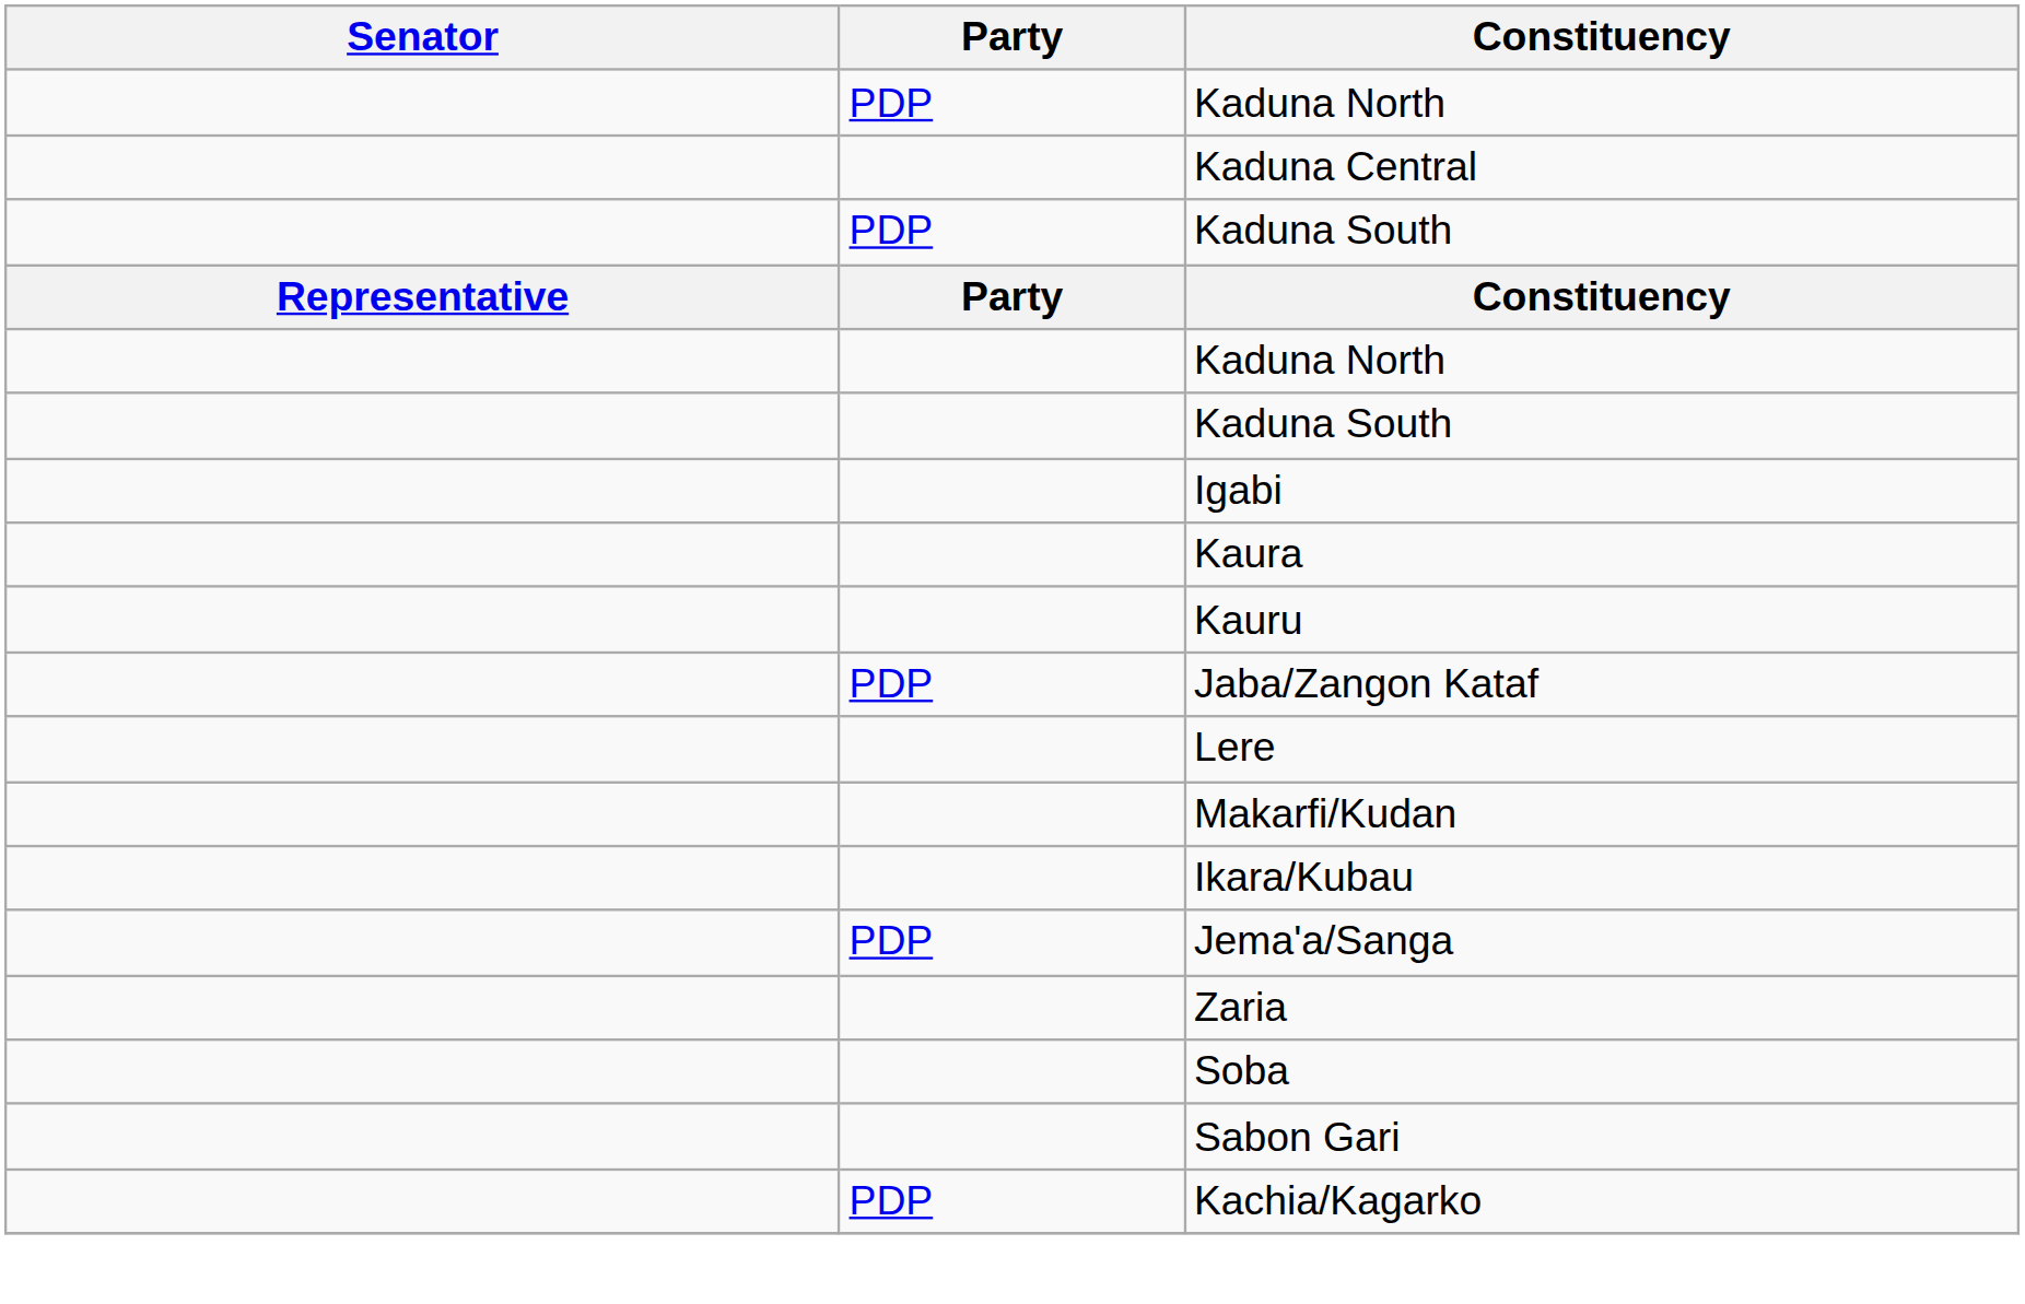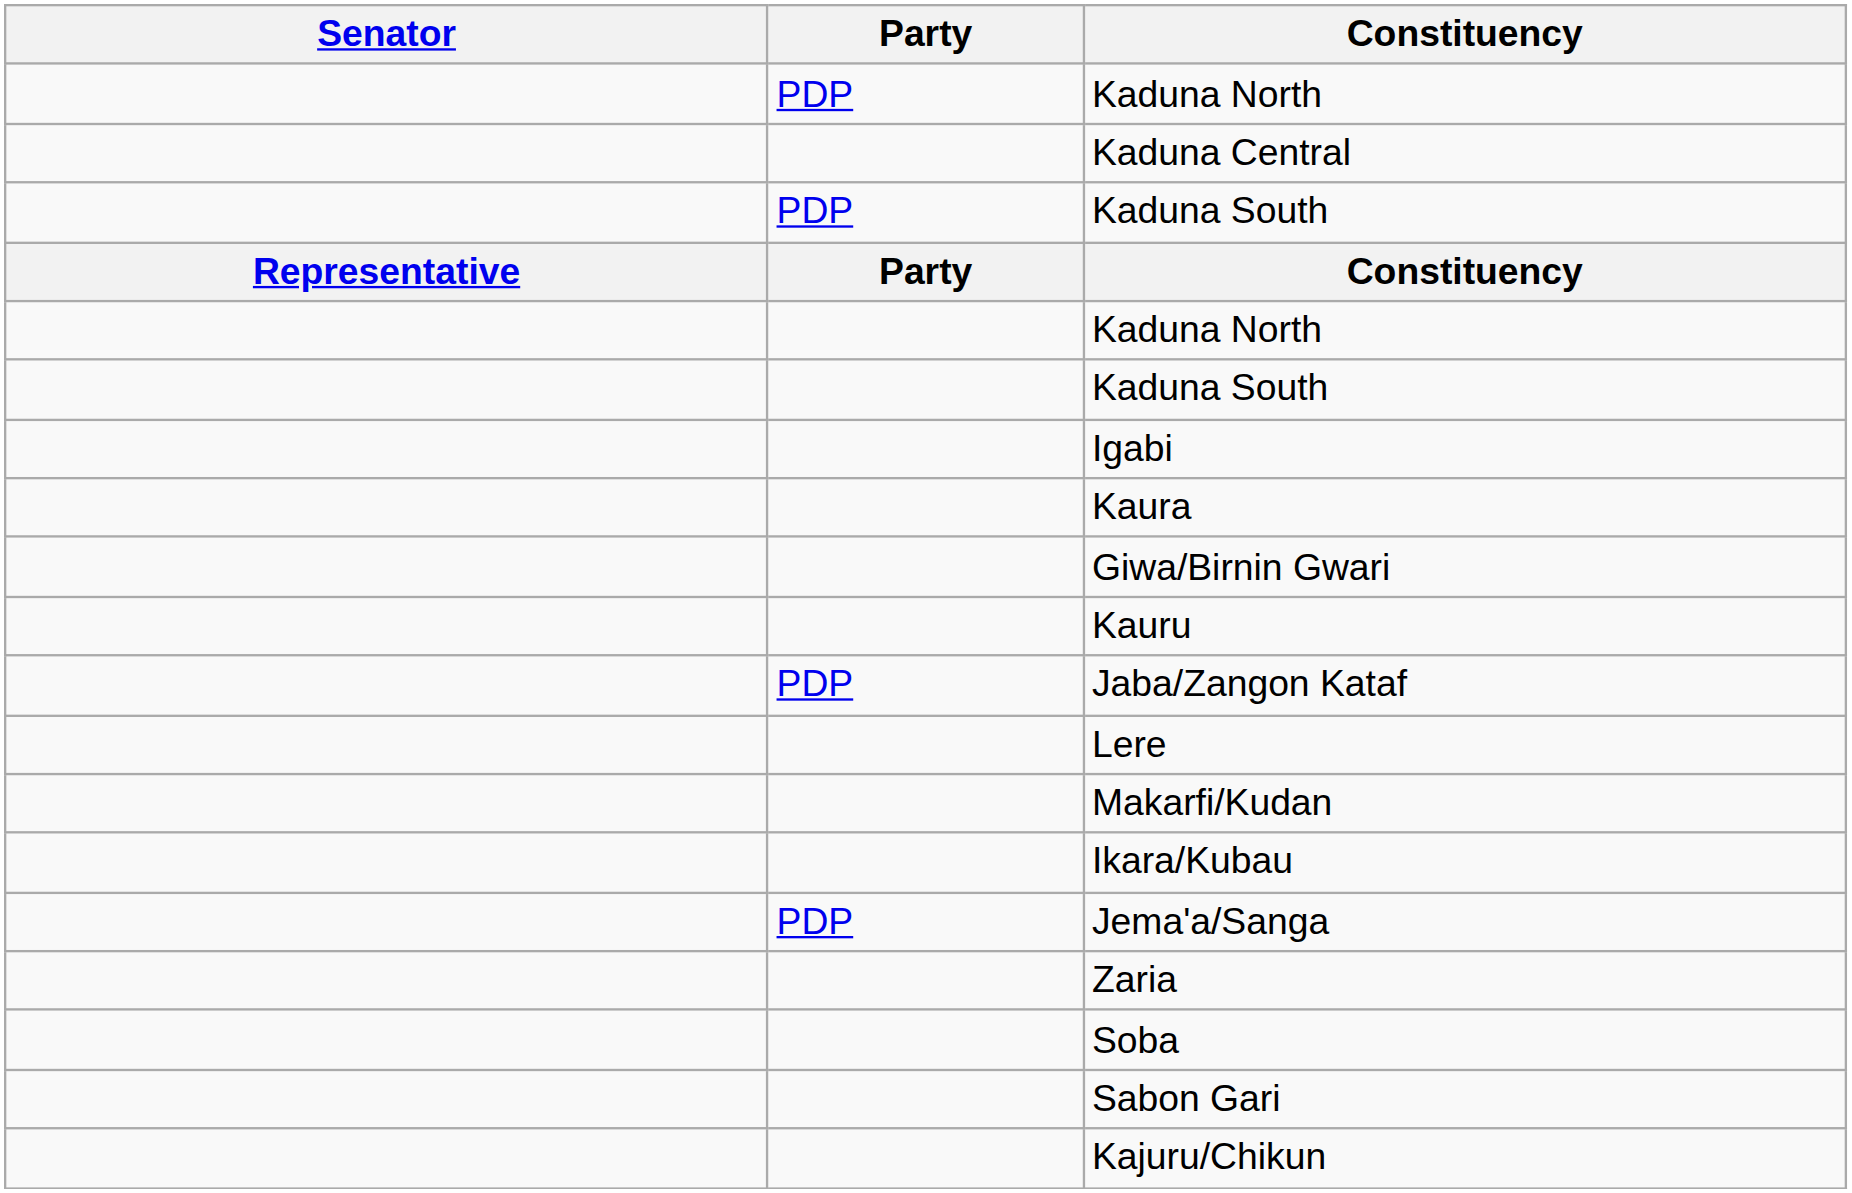 <table class="wikitable">
 <tr>
 <th style="width:20em"><a href='#'>Senator</a></th>
 <th style="width:8em">Party</th>
 <th style="width:20em">Constituency</th>
 </tr>
 <tr>
 <td></td>
 <td><a href='#'>PDP</a></td>
 <td>Kaduna North</td>
 </tr>
 <tr>
 <td></td>
 <td></td>
 <td>Kaduna Central</td>
 </tr>
 <tr>
 <td></td>
 <td><a href='#'>PDP</a></td>
 <td>Kaduna South</td>
 </tr>
 <tr>
 <th><a href='#'>Representative</a></th>
 <th>Party</th>
 <th>Constituency</th>
 </tr>
 <tr>
 <td></td>
 <td></td>
 <td>Kaduna North</td>
 </tr>
 <tr>
 <td></td>
 <td></td>
 <td>Kaduna South</td>
 </tr>
 <tr>
 <td></td>
 <td></td>
 <td>Igabi</td>
 </tr>
 <tr>
 <td></td>
 <td></td>
 <td>Kaura</td>
 </tr>
 <tr>
 <td></td>
 <td></td>
+<td>Giwa/Birnin Gwari</td>
+</tr>
+<tr>
+<td></td>
+<td></td>
 <td>Kauru</td>
 </tr>
 <tr>
 <td></td>
 <td><a href='#'>PDP</a></td>
 <td>Jaba/Zangon Kataf</td>
 </tr>
 <tr>
 <td></td>
 <td></td>
 <td>Lere</td>
 </tr>
 <tr>
 <td></td>
 <td></td>
 <td>Makarfi/Kudan</td>
 </tr>
 <tr>
 <td></td>
 <td></td>
 <td>Ikara/Kubau</td>
 </tr>
 <tr>
 <td></td>
 <td><a href='#'>PDP</a></td>
 <td>Jema'a/Sanga</td>
 </tr>
 <tr>
 <td></td>
 <td></td>
 <td>Zaria</td>
 </tr>
 <tr>
 <td></td>
 <td></td>
 <td>Soba</td>
 </tr>
 <tr>
 <td></td>
 <td></td>
 <td>Sabon Gari</td>
 </tr>
 <tr>
 <td></td>
-<td><a href='#'>PDP</a></td>
-<td>Kachia/Kagarko</td>
+<td></td>
+<td>Kajuru/Chikun</td>
 </tr>
 <tr>
 </tr>
 </table>
